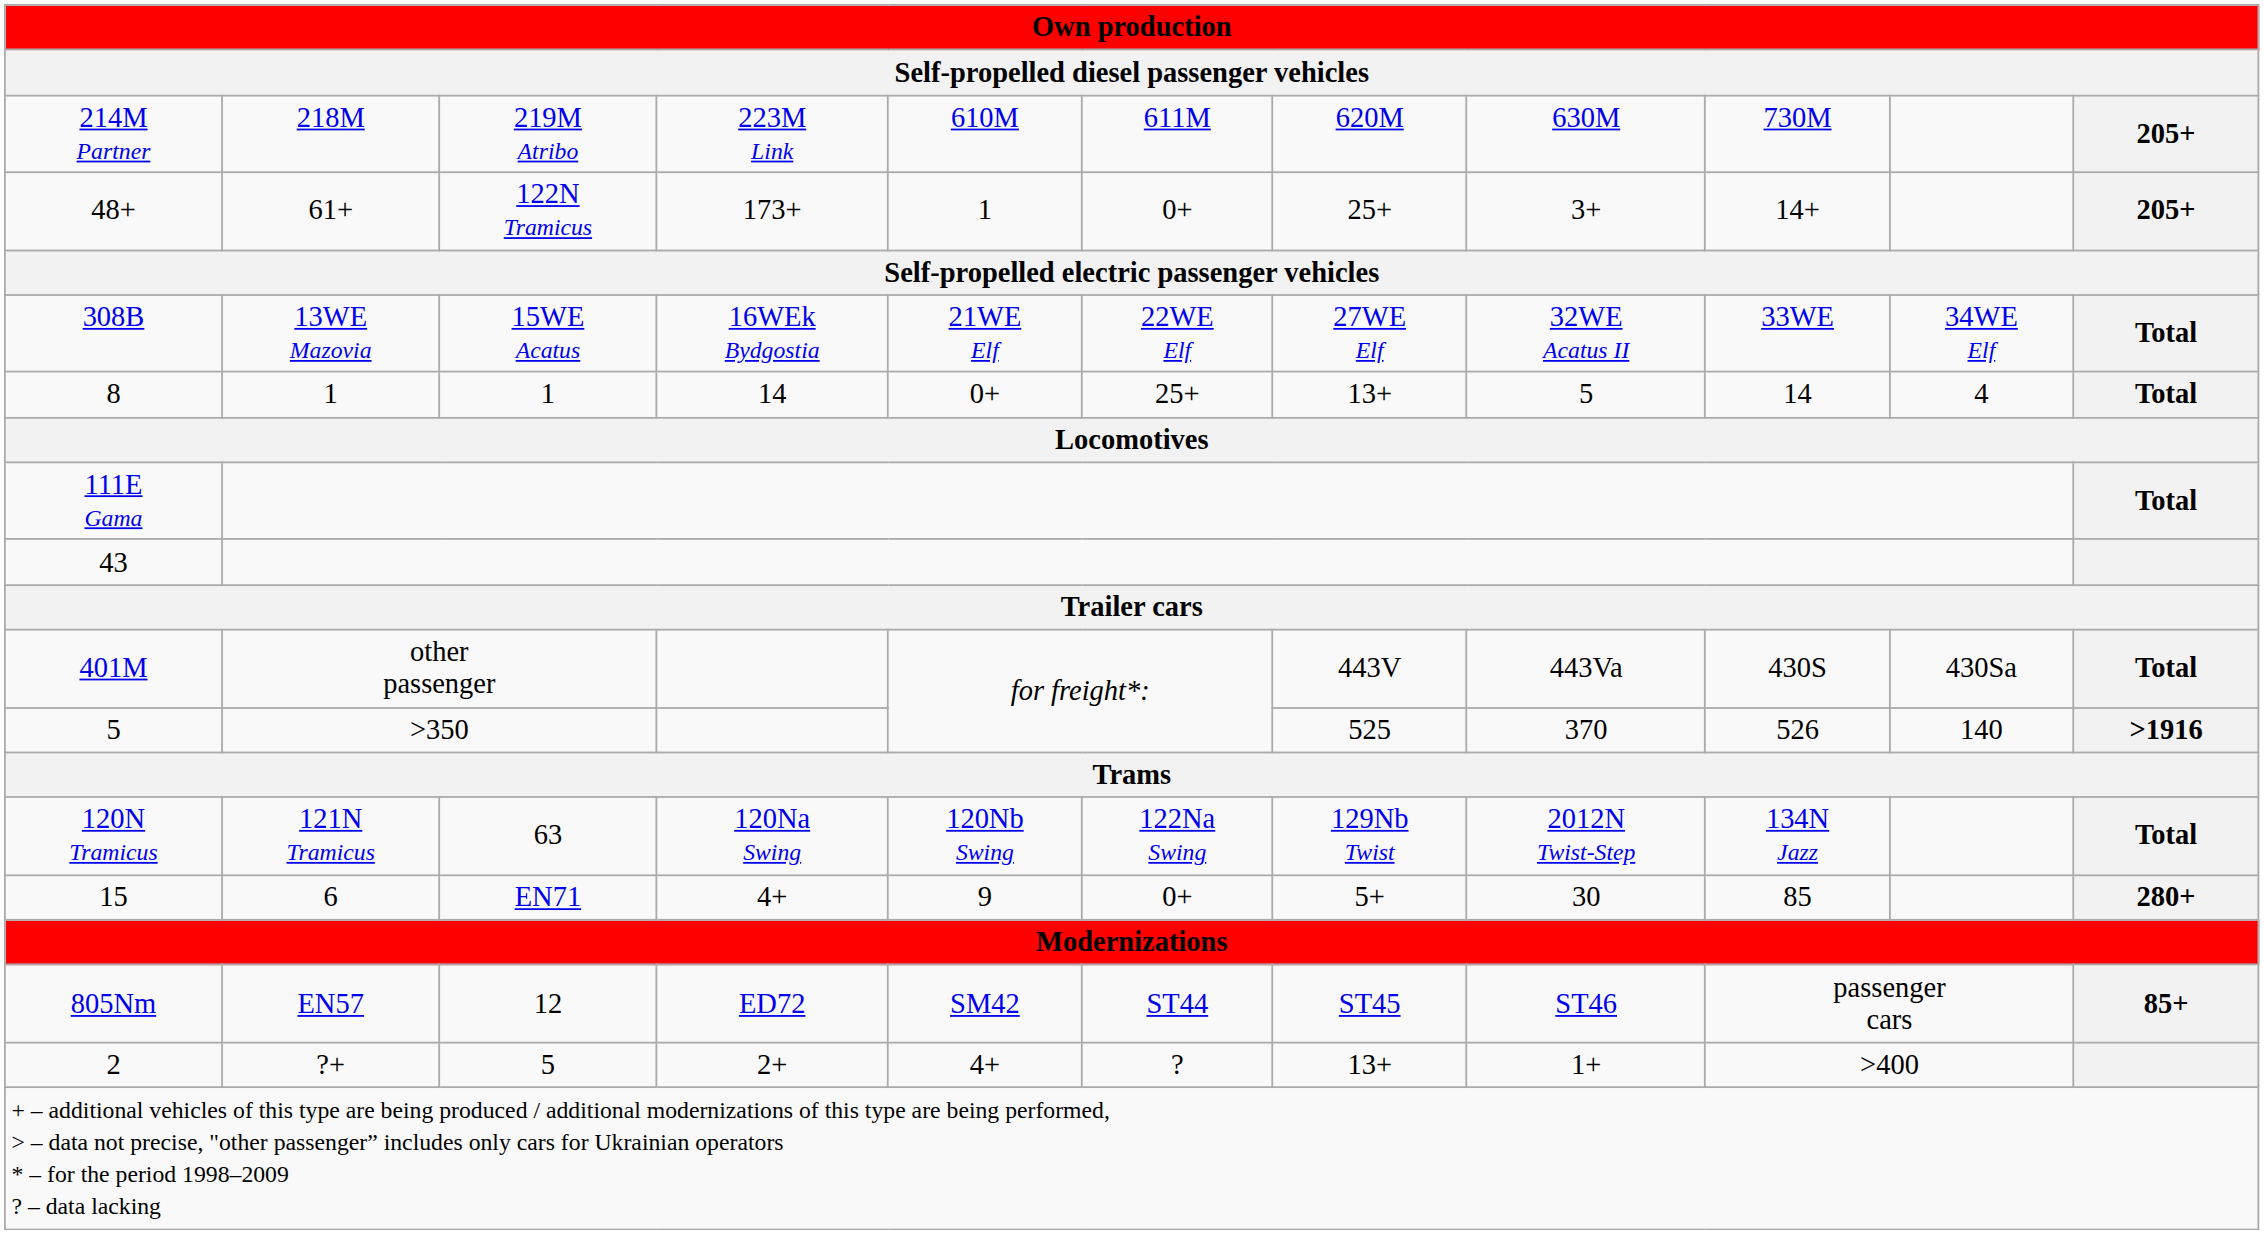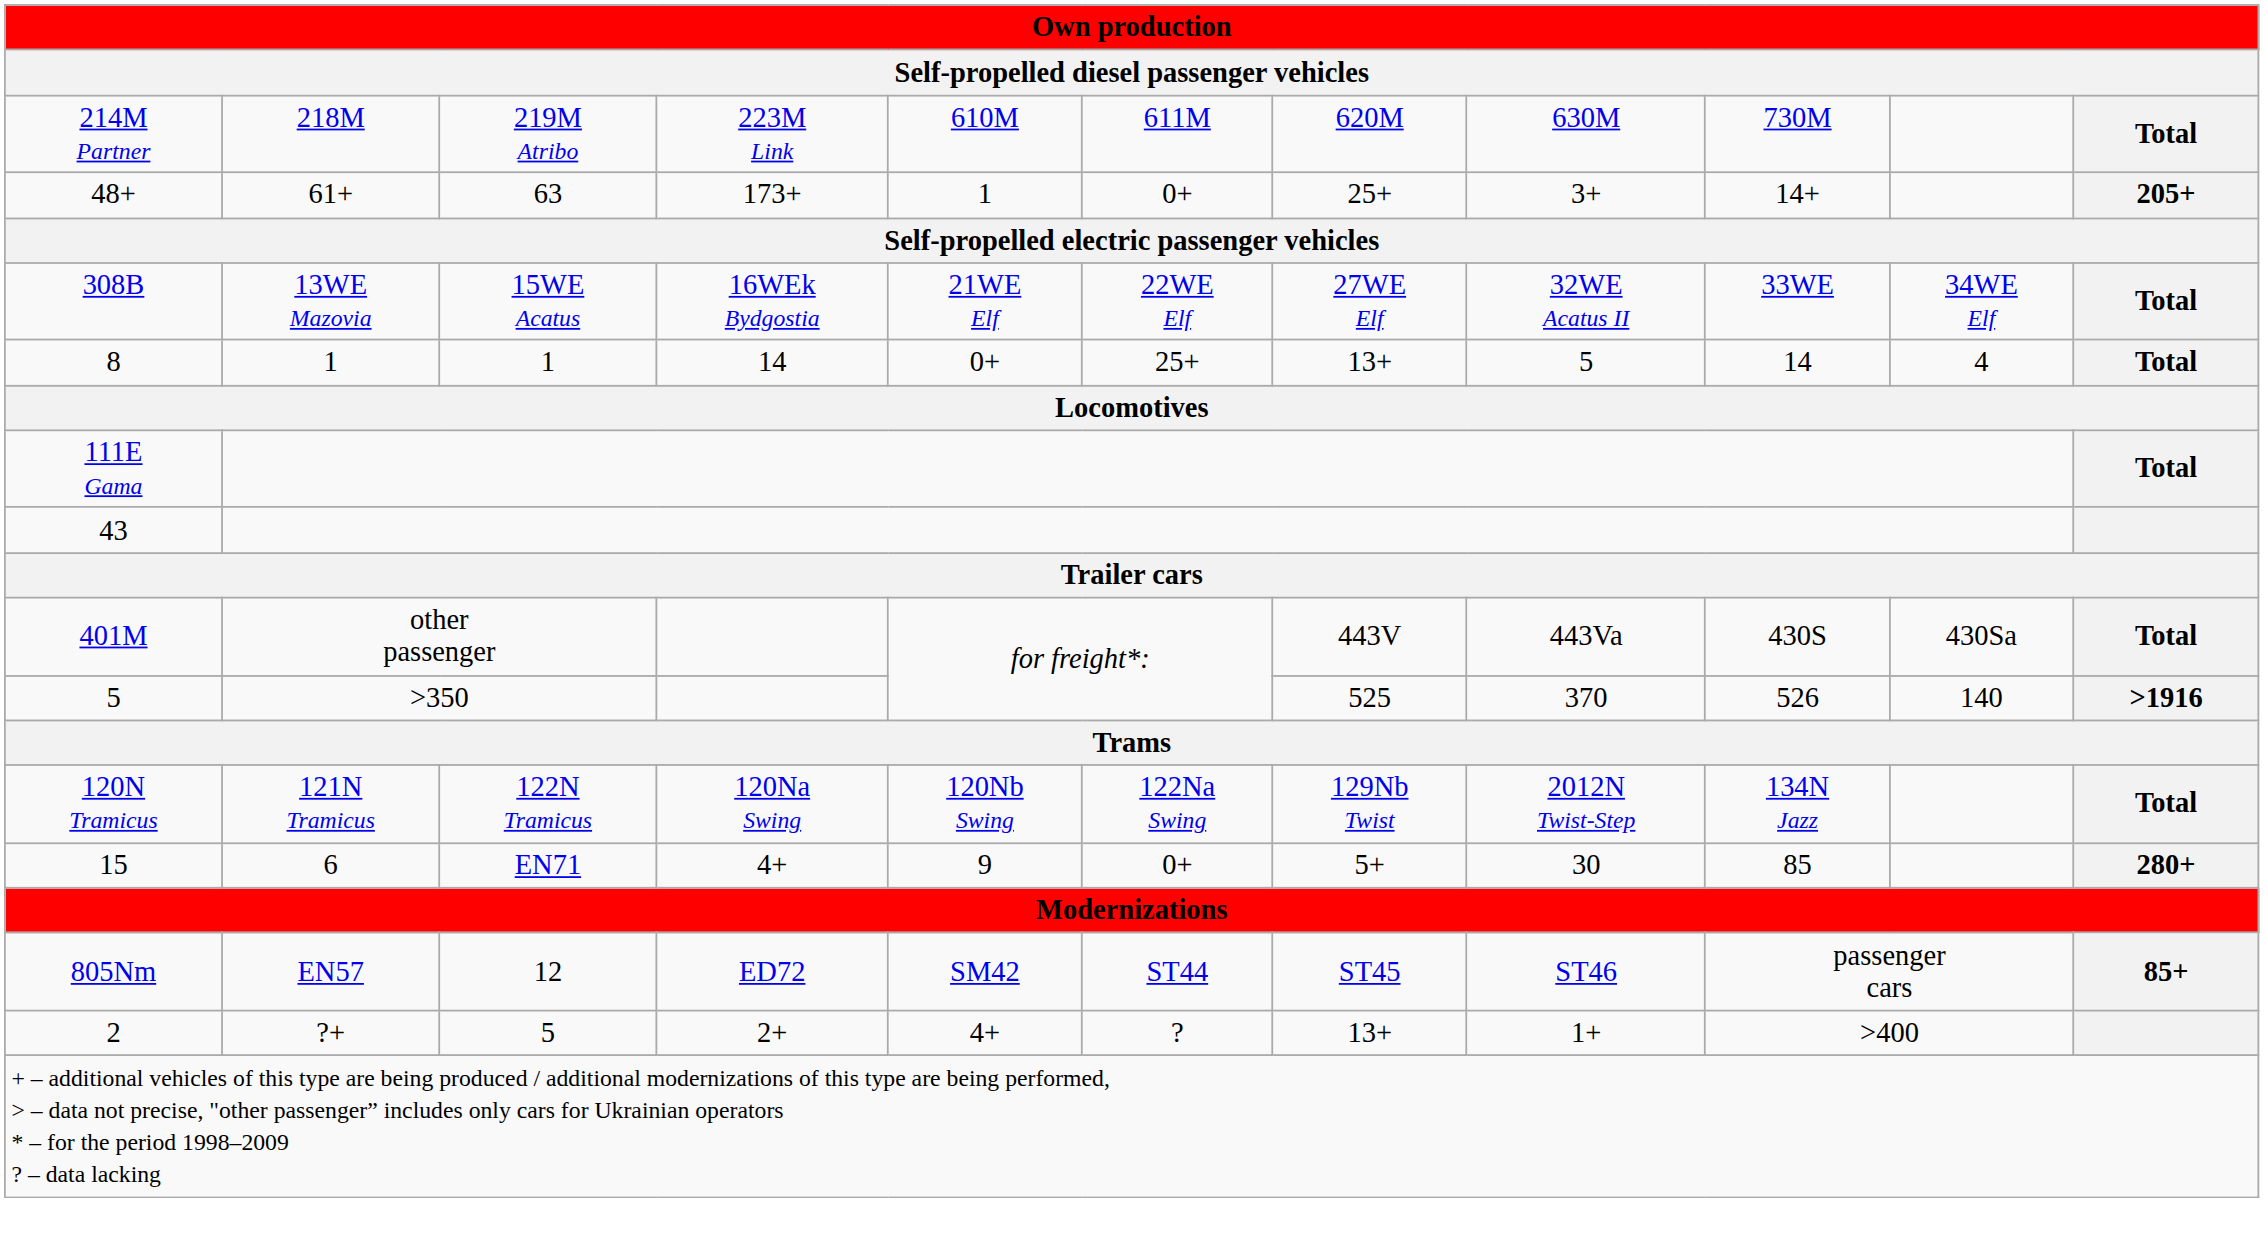 <table class="wikitable" style="width:80%; text-align:center;">
 <tr>
 <th colspan=11 style="background-color:Red;"><span>Own production </span></th>
 </tr>
 <tr>
 <th colspan=11>Self-propelled diesel passenger vehicles</th>
 </tr>
 <tr>
 <td><a href='#'>214M<br><small><em>Partner</em></small></a></td>
 <td><a href='#'>218M</a><br> </td>
 <td><a href='#'>219M<br><small><em>Atribo</em></small></a></td>
 <td><a href='#'>223M<br><small><em>Link</em></small></a></td>
 <td><a href='#'>610M</a><br> </td>
 <td><a href='#'>611M</a><br> </td>
 <td><a href='#'>620M</a><br> </td>
 <td><a href='#'>630M</a><br> </td>
 <td><a href='#'>730M</a><br> </td>
 <td></td>
-<th>205+</th>
+<th>Total</th>
 </tr>
 <tr>
 <td>48+</td>
 <td>61+</td>
-<td><a href='#'>122N<br><small><em>Tramicus</em></small></a></td>
+<td>63</td>
 <td>173+</td>
 <td>1</td>
 <td>0+</td>
 <td>25+</td>
 <td>3+</td>
 <td>14+</td>
 <td></td>
 <th>205+</th>
 </tr>
 <tr>
 <th colspan=11>Self-propelled electric passenger vehicles</th>
 </tr>
 <tr>
 <td><a href='#'>308B</a><br> </td>
 <td><a href='#'>13WE<br><small><em>Mazovia</em></small></a></td>
 <td><a href='#'>15WE<br><small><em>Acatus</em></small></a></td>
 <td><a href='#'>16WEk<br><small><em>Bydgostia</em></small></a></td>
 <td><a href='#'>21WE<br><small><em>Elf</em></small></a></td>
 <td><a href='#'>22WE<br><small><em>Elf</em></small></a></td>
 <td><a href='#'>27WE<br><small><em>Elf</em></small></a></td>
 <td><a href='#'>32WE<br><small><em>Acatus II</em></small></a></td>
 <td><a href='#'>33WE</a><br> </td>
 <td><a href='#'>34WE<br><small><em>Elf</em></small></a></td>
 <th>Total</th>
 </tr>
 <tr>
 <td>8</td>
 <td>1</td>
 <td>1</td>
 <td>14</td>
 <td>0+</td>
 <td>25+</td>
 <td>13+</td>
 <td>5</td>
 <td>14</td>
 <td>4</td>
 <th>Total</th>
 </tr>
 <tr>
 <th colspan=11>Locomotives</th>
 </tr>
 <tr>
 <td><a href='#'>111E<br><small><em>Gama</em></small></a></td>
 <td colspan=9></td>
 <th>Total</th>
 </tr>
 <tr>
 <td>43</td>
 <td colspan=9></td>
 <th></th>
 </tr>
 <tr>
 <th colspan=11>Trailer cars</th>
 </tr>
 <tr>
 <td><a href='#'>401M</a></td>
 <td colspan=2>other<br>passenger</td>
 <td></td>
 <td colspan=2 rowspan=2><em>for freight*:</em></td>
 <td>443V</td>
 <td>443Va</td>
 <td>430S</td>
 <td>430Sa</td>
 <th>Total</th>
 </tr>
 <tr>
 <td>5</td>
 <td colspan=2>>350</td>
 <td></td>
 <td>525</td>
 <td>370</td>
 <td>526</td>
 <td>140</td>
 <th>>1916</th>
 </tr>
 <tr>
 <th colspan=11>Trams</th>
 </tr>
 <tr>
 <td><a href='#'>120N<br><small><em>Tramicus</em></small></a></td>
 <td><a href='#'>121N<br><small><em>Tramicus</em></small></a></td>
-<td>63</td>
+<td><a href='#'>122N<br><small><em>Tramicus</em></small></a></td>
 <td><a href='#'>120Na<br><small><em>Swing</em></small></a></td>
 <td><a href='#'>120Nb<br><small><em>Swing</em></small></a></td>
 <td><a href='#'>122Na<br><small><em>Swing</em></small></a></td>
 <td><a href='#'>129Nb<br><small><em>Twist</em></small></a></td>
 <td><a href='#'>2012N<br><small><em>Twist-Step</em></small></a></td>
 <td><a href='#'>134N<br><small><em>Jazz</em></small></a></td>
 <td colspan=1></td>
 <th>Total</th>
 </tr>
 <tr>
 <td>15</td>
 <td>6</td>
 <td><a href='#'>EN71</a></td>
 <td>4+</td>
 <td>9</td>
 <td>0+</td>
 <td>5+</td>
 <td>30</td>
 <td>85</td>
 <td colspan=1></td>
 <th>280+</th>
 </tr>
 <tr>
 <th colspan=11 style="background-color:Red"><span>Modernizations</span></th>
 </tr>
 <tr>
 <td><a href='#'>805Nm</a></td>
 <td><a href='#'>EN57</a></td>
 <td>12</td>
 <td><a href='#'>ED72</a></td>
 <td><a href='#'>SM42</a></td>
 <td><a href='#'>ST44</a></td>
 <td><a href='#'>ST45</a></td>
 <td><a href='#'>ST46</a></td>
 <td colspan=2>passenger<br>cars</td>
 <th>85+</th>
 </tr>
 <tr>
 <td>2</td>
 <td>?+</td>
 <td>5</td>
 <td>2+</td>
 <td>4+</td>
 <td>?</td>
 <td>13+</td>
 <td>1+</td>
 <td colspan=2>>400</td>
 <th></th>
 </tr>
 <tr>
 <td colspan=11 align=left><small>+ – additional vehicles of this type are being produced / additional modernizations of this type are being performed,<br> > – data not precise, "other passenger” includes only cars for Ukrainian operators<br>* – for the period 1998–2009<br>? – data lacking </small></td>
 </tr>
 </table>
